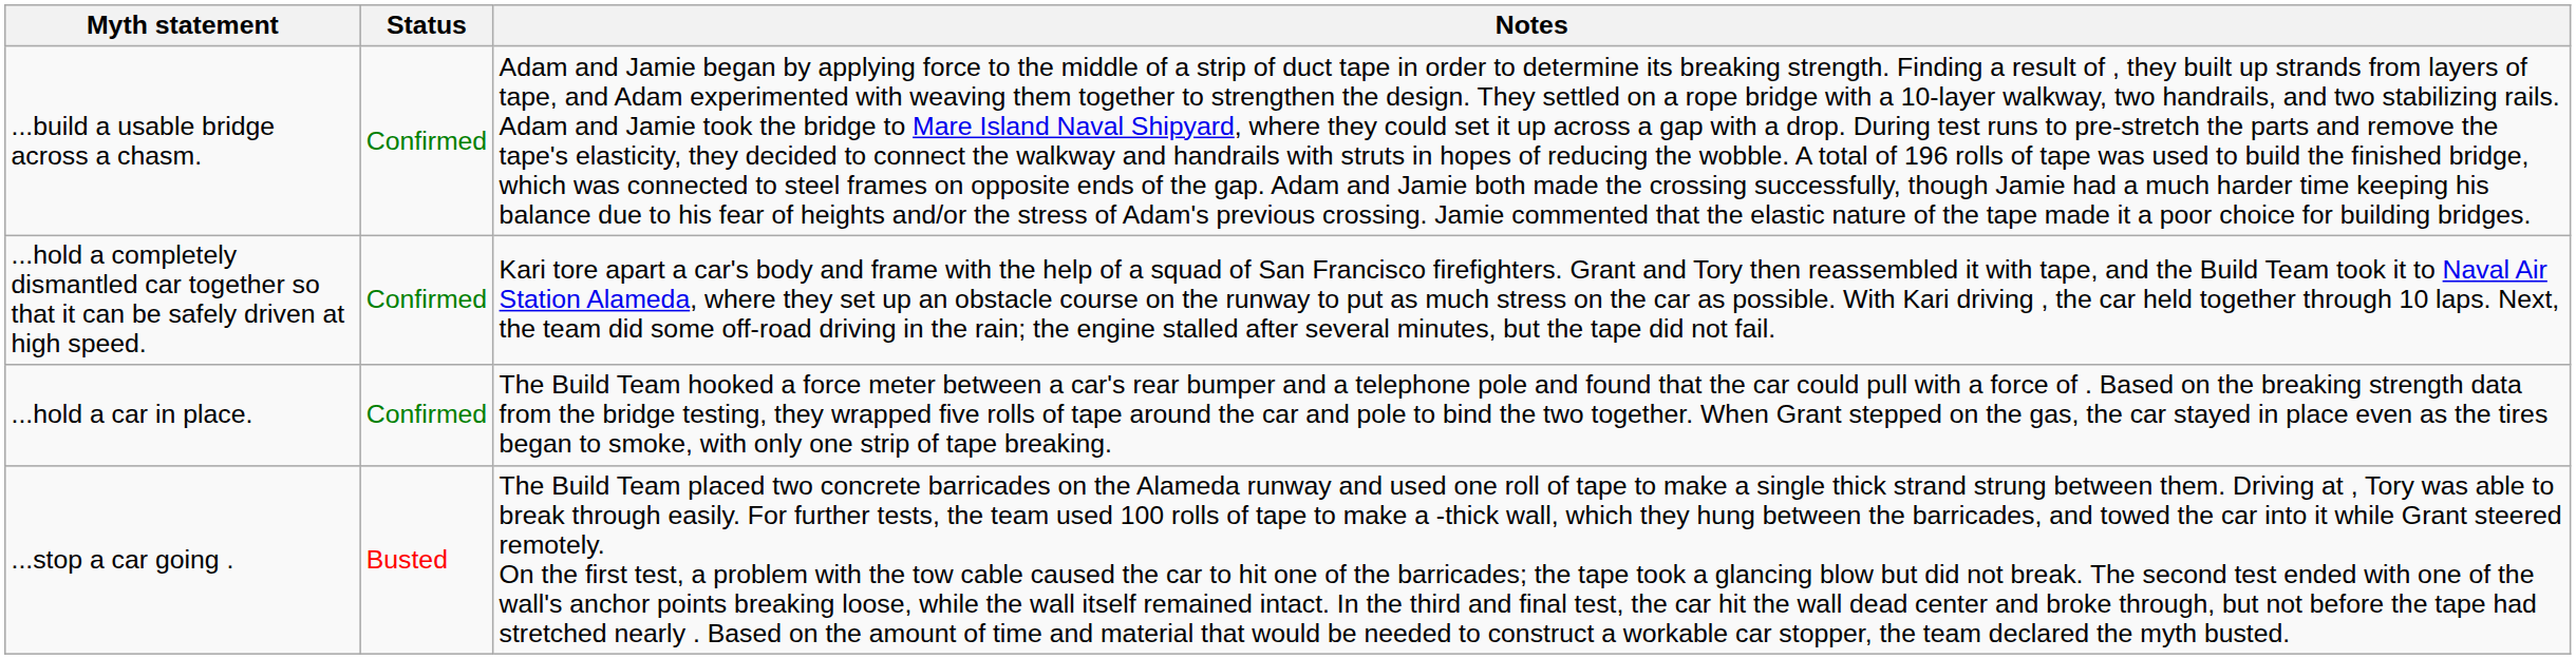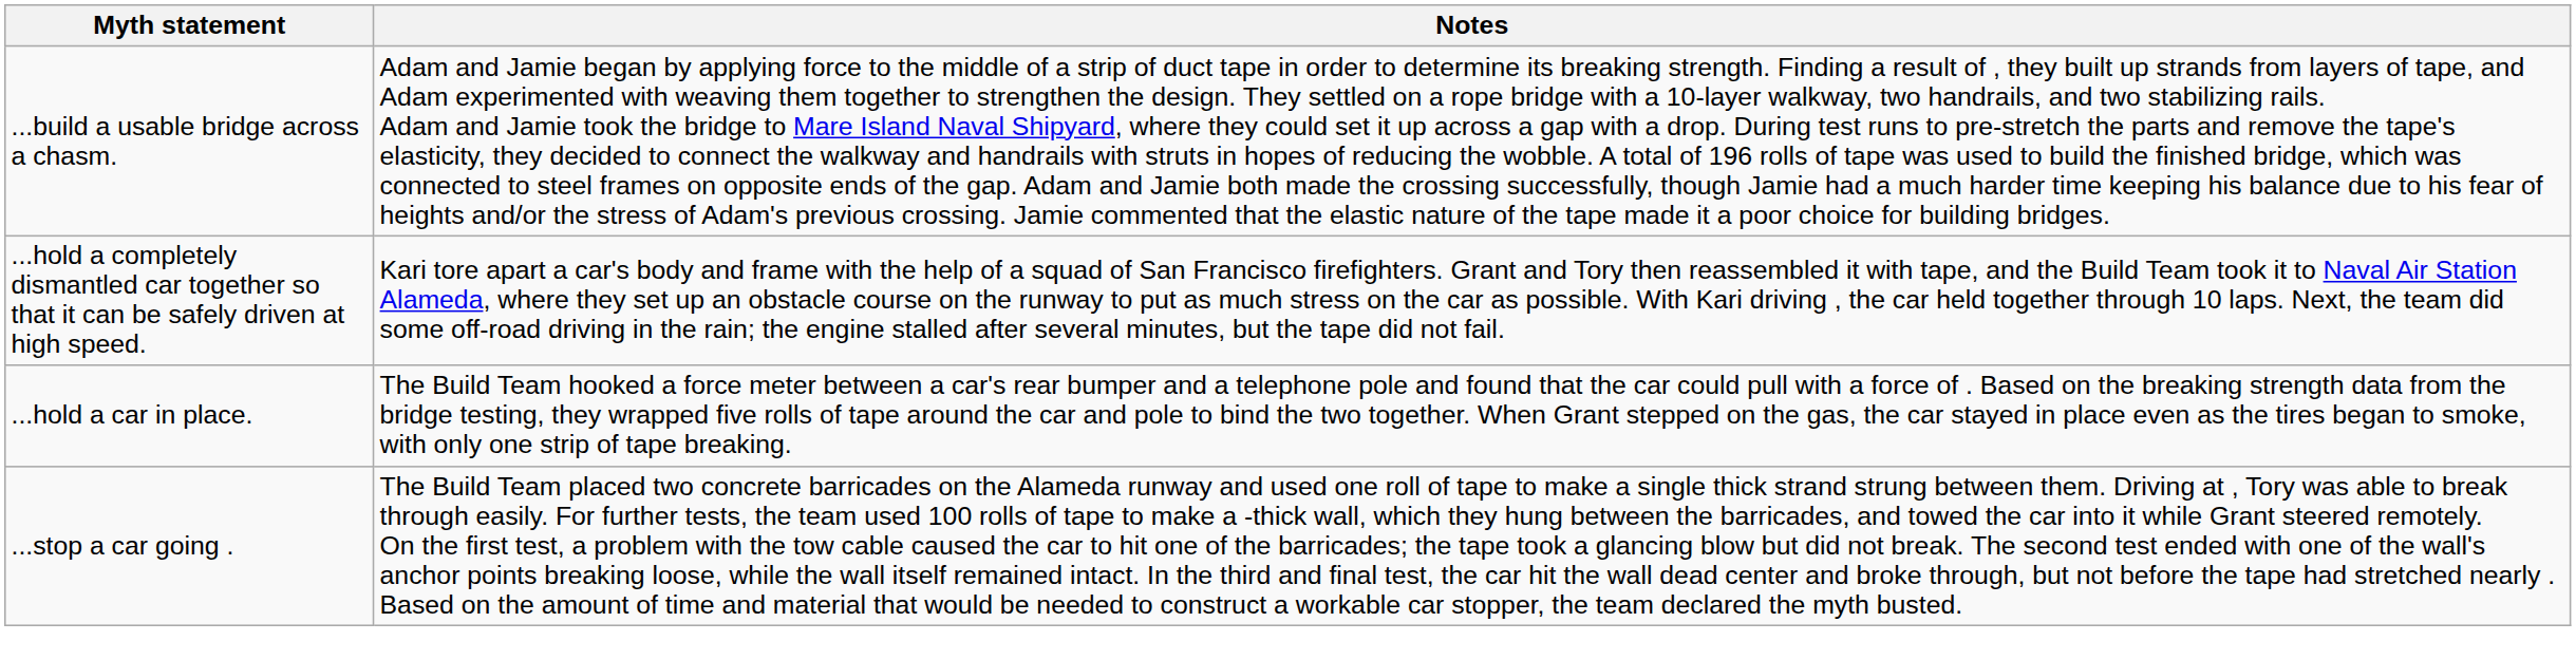 <table class="wikitable plainrowheaders">
 <tr>
 <th>Myth statement</th>
-<th>Status</th>
 <th>Notes</th>
 </tr>
 <tr>
 <td>...build a usable bridge across a chasm.</td>
-<td style="color:green">Confirmed</td>
 <td>Adam and Jamie began by applying force to the middle of a strip of duct tape in order to determine its breaking strength. Finding a result of , they built up strands from layers of tape, and Adam experimented with weaving them together to strengthen the design. They settled on a rope bridge with a 10-layer walkway, two handrails, and two stabilizing rails.<br>Adam and Jamie took the bridge to <a href='#'>Mare Island Naval Shipyard</a>, where they could set it up across a  gap with a  drop. During test runs to pre-stretch the parts and remove the tape's elasticity, they decided to connect the walkway and handrails with struts in hopes of reducing the wobble. A total of 196 rolls of tape was used to build the finished bridge, which was connected to steel frames on opposite ends of the gap. Adam and Jamie both made the crossing successfully, though Jamie had a much harder time keeping his balance due to his fear of heights and/or the stress of Adam's previous crossing. Jamie commented that the elastic nature of the tape made it a poor choice for building bridges.</td>
 </tr>
 <tr>
 <td>...hold a completely dismantled car together so that it can be safely driven at high speed.</td>
-<td style="color:green">Confirmed</td>
 <td>Kari tore apart a car's body and frame with the help of a squad of San Francisco firefighters. Grant and Tory then reassembled it with tape, and the Build Team took it to <a href='#'>Naval Air Station Alameda</a>, where they set up an obstacle course on the runway to put as much stress on the car as possible. With Kari driving , the car held together through 10 laps. Next, the team did some off-road driving in the rain; the engine stalled after several minutes, but the tape did not fail.</td>
 </tr>
 <tr>
 <td>...hold a car in place.</td>
-<td style="color:green">Confirmed</td>
 <td>The Build Team hooked a force meter between a car's rear bumper and a telephone pole and found that the car could pull with a force of . Based on the breaking strength data from the bridge testing, they wrapped five rolls of tape around the car and pole to bind the two together. When Grant stepped on the gas, the car stayed in place even as the tires began to smoke, with only one strip of tape breaking.</td>
 </tr>
 <tr>
 <td>...stop a car going .</td>
-<td style="color:red">Busted</td>
 <td>The Build Team placed two concrete barricades on the Alameda runway and used one roll of tape to make a single thick strand strung between them. Driving at , Tory was able to break through easily. For further tests, the team used 100 rolls of tape to make a -thick wall, which they hung between the barricades, and towed the car into it while Grant steered remotely.<br>On the first test, a problem with the tow cable caused the car to hit one of the barricades; the tape took a glancing blow but did not break. The second test ended with one of the wall's anchor points breaking loose, while the wall itself remained intact. In the third and final test, the car hit the wall dead center and broke through, but not before the tape had stretched nearly . Based on the amount of time and material that would be needed to construct a workable car stopper, the team declared the myth busted.</td>
 </tr>
 </table>
